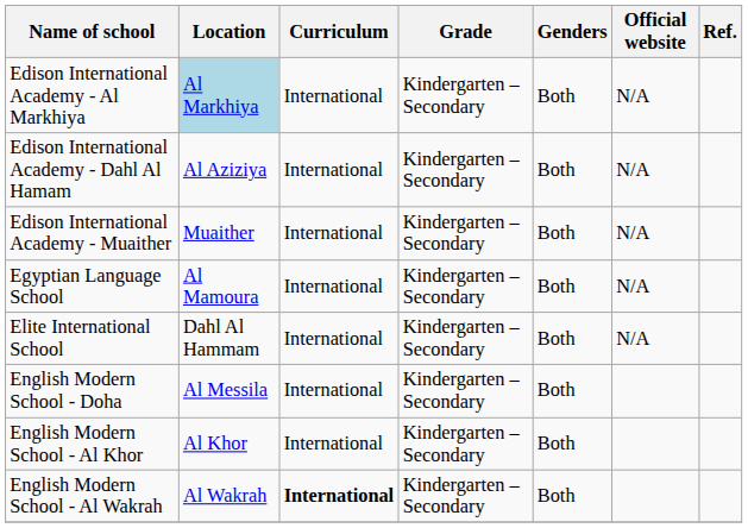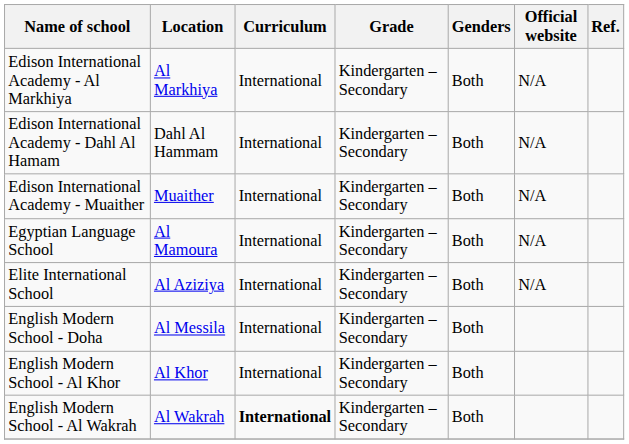 <table class="wikitable">
 <tr>
 <th>Name of school</th>
 <th>Location</th>
 <th>Curriculum</th>
 <th>Grade</th>
 <th>Genders</th>
 <th>Official website</th>
 <th>Ref.</th>
 </tr>
 <tr>
 <td>Edison International Academy - Al Markhiya</td>
-<td style="background: lightblue;"><a href='#'>Al Markhiya</a></td>
+<td><a href='#'>Al Markhiya</a></td>
 <td>International</td>
 <td>Kindergarten – Secondary</td>
 <td>Both</td>
 <td>N/A</td>
 <td></td>
 </tr>
 <tr>
 <td>Edison International Academy - Dahl Al Hamam</td>
-<td><a href='#'>Al Aziziya</a></td>
+<td>Dahl Al Hammam</td>
 <td>International</td>
 <td>Kindergarten – Secondary</td>
 <td>Both</td>
 <td>N/A</td>
 <td></td>
 </tr>
 <tr>
 <td>Edison International Academy - Muaither</td>
 <td><a href='#'>Muaither</a></td>
 <td>International</td>
 <td>Kindergarten – Secondary</td>
 <td>Both</td>
 <td>N/A</td>
 <td></td>
 </tr>
 <tr>
 <td>Egyptian Language School</td>
 <td><a href='#'>Al Mamoura</a></td>
 <td>International</td>
 <td>Kindergarten – Secondary</td>
 <td>Both</td>
 <td>N/A</td>
 <td></td>
 </tr>
 <tr>
 <td>Elite International School</td>
-<td>Dahl Al Hammam</td>
+<td><a href='#'>Al Aziziya</a></td>
 <td>International</td>
 <td>Kindergarten – Secondary</td>
 <td>Both</td>
 <td>N/A</td>
 <td></td>
 </tr>
 <tr>
 <td>English Modern School - Doha</td>
 <td><a href='#'>Al Messila</a></td>
 <td>International</td>
 <td>Kindergarten – Secondary</td>
 <td>Both</td>
 <td></td>
 <td></td>
 </tr>
 <tr>
 <td>English Modern School - Al Khor</td>
 <td><a href='#'>Al Khor</a></td>
 <td>International</td>
 <td>Kindergarten – Secondary</td>
 <td>Both</td>
 <td></td>
 <td></td>
 </tr>
 <tr>
 <td>English Modern School - Al Wakrah</td>
 <td><a href='#'>Al Wakrah</a></td>
 <td><strong>International</strong></td>
 <td>Kindergarten – Secondary</td>
 <td>Both</td>
 <td></td>
 <td></td>
 </tr>
 <tr>
 </tr>
 </table>
